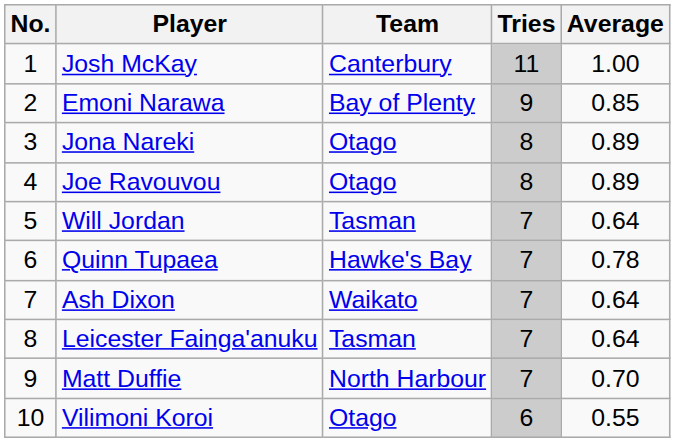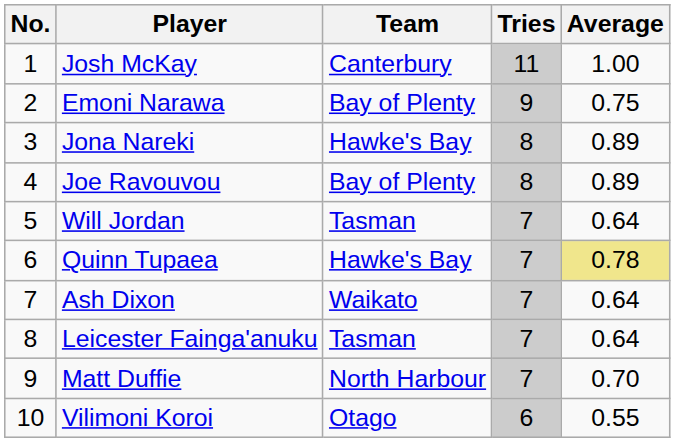 <table class="wikitable" style="text-align:center">
 <tr>
 <th>No.</th>
 <th>Player</th>
 <th>Team</th>
 <th>Tries</th>
 <th>Average</th>
 </tr>
 <tr>
 <td>1</td>
 <td style="text-align:left"><a href='#'>Josh McKay</a></td>
 <td style="text-align:left"><a href='#'>Canterbury</a></td>
 <td style="background:#ccc">11</td>
 <td>1.00</td>
 </tr>
 <tr>
 <td>2</td>
 <td style="text-align:left"><a href='#'>Emoni Narawa</a></td>
 <td style="text-align:left"><a href='#'>Bay of Plenty</a></td>
 <td style="background:#ccc">9</td>
-<td>0.85</td>
+<td>0.75</td>
 </tr>
 <tr>
 <td>3</td>
 <td style="text-align:left"><a href='#'>Jona Nareki</a></td>
-<td style="text-align:left"><a href='#'>Otago</a></td>
+<td style="text-align:left"><a href='#'>Hawke's Bay</a></td>
 <td style="background:#ccc">8</td>
 <td>0.89</td>
 </tr>
 <tr>
 <td>4</td>
 <td style="text-align:left"><a href='#'>Joe Ravouvou</a></td>
-<td style="text-align:left"><a href='#'>Otago</a></td>
+<td style="text-align:left"><a href='#'>Bay of Plenty</a></td>
 <td style="background:#ccc">8</td>
 <td>0.89</td>
 </tr>
 <tr>
 <td>5</td>
 <td style="text-align:left"><a href='#'>Will Jordan</a></td>
 <td style="text-align:left"><a href='#'>Tasman</a></td>
 <td style="background:#ccc">7</td>
 <td>0.64</td>
 </tr>
 <tr>
 <td>6</td>
 <td style="text-align:left"><a href='#'>Quinn Tupaea</a></td>
 <td style="text-align:left"><a href='#'>Hawke's Bay</a></td>
 <td style="background:#ccc">7</td>
-<td>0.78</td>
+<td style="background: khaki;">0.78</td>
 </tr>
 <tr>
 <td>7</td>
 <td style="text-align:left"><a href='#'>Ash Dixon</a></td>
 <td style="text-align:left"><a href='#'>Waikato</a></td>
 <td style="background:#ccc">7</td>
 <td>0.64</td>
 </tr>
 <tr>
 <td>8</td>
 <td style="text-align:left"><a href='#'>Leicester Fainga'anuku</a></td>
 <td style="text-align:left"><a href='#'>Tasman</a></td>
 <td style="background:#ccc">7</td>
 <td>0.64</td>
 </tr>
 <tr>
 <td>9</td>
 <td style="text-align:left"><a href='#'>Matt Duffie</a></td>
 <td style="text-align:left"><a href='#'>North Harbour</a></td>
 <td style="background:#ccc">7</td>
 <td>0.70</td>
 </tr>
 <tr>
 <td>10</td>
 <td style="text-align:left"><a href='#'>Vilimoni Koroi</a></td>
 <td style="text-align:left"><a href='#'>Otago</a></td>
 <td style="background:#ccc">6</td>
 <td>0.55</td>
 </tr>
 </table>
